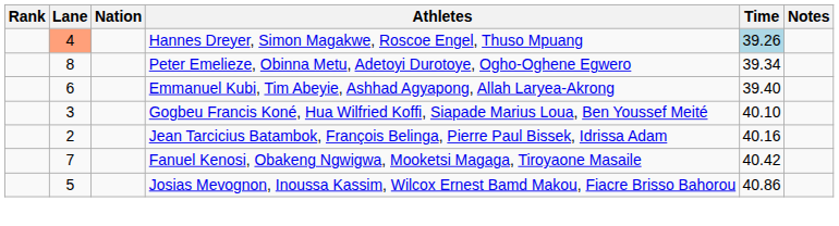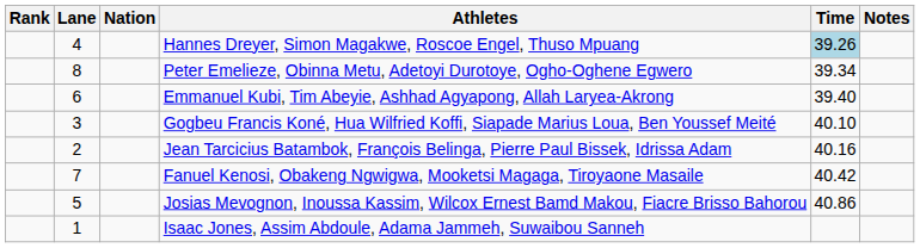 <table class="wikitable sortable" style="text-align:center">
 <tr>
 <th>Rank</th>
 <th>Lane</th>
 <th>Nation</th>
 <th>Athletes</th>
 <th>Time</th>
 <th>Notes</th>
 </tr>
 <tr>
 <td></td>
-<td style="background: lightsalmon;">4</td>
+<td>4</td>
 <td align="left"></td>
 <td align="left"><a href='#'>Hannes Dreyer</a>, <a href='#'>Simon Magakwe</a>, <a href='#'>Roscoe Engel</a>, <a href='#'>Thuso Mpuang</a></td>
 <td style="background: lightblue;">39.26</td>
 <td></td>
 </tr>
 <tr>
 <td></td>
 <td>8</td>
 <td align="left"></td>
 <td align="left"><a href='#'>Peter Emelieze</a>, <a href='#'>Obinna Metu</a>, <a href='#'>Adetoyi Durotoye</a>, <a href='#'>Ogho-Oghene Egwero</a></td>
 <td>39.34</td>
 <td></td>
 </tr>
 <tr>
 <td></td>
 <td>6</td>
 <td align="left"></td>
 <td align="left"><a href='#'>Emmanuel Kubi</a>, <a href='#'>Tim Abeyie</a>, <a href='#'>Ashhad Agyapong</a>, <a href='#'>Allah Laryea-Akrong</a></td>
 <td>39.40</td>
 <td></td>
 </tr>
 <tr>
 <td></td>
 <td>3</td>
 <td align="left"></td>
 <td align="left"><a href='#'>Gogbeu Francis Koné</a>, <a href='#'>Hua Wilfried Koffi</a>, <a href='#'>Siapade Marius Loua</a>, <a href='#'>Ben Youssef Meité</a></td>
 <td>40.10</td>
 <td></td>
 </tr>
 <tr>
 <td></td>
 <td>2</td>
 <td align="left"></td>
 <td align="left"><a href='#'>Jean Tarcicius Batambok</a>, <a href='#'>François Belinga</a>, <a href='#'>Pierre Paul Bissek</a>, <a href='#'>Idrissa Adam</a></td>
 <td>40.16</td>
 <td></td>
 </tr>
 <tr>
 <td></td>
 <td>7</td>
 <td align="left"></td>
 <td align="left"><a href='#'>Fanuel Kenosi</a>, <a href='#'>Obakeng Ngwigwa</a>, <a href='#'>Mooketsi Magaga</a>,  <a href='#'>Tiroyaone Masaile</a></td>
 <td>40.42</td>
 <td></td>
 </tr>
 <tr>
 <td></td>
 <td>5</td>
 <td align=left></td>
 <td align="left"><a href='#'>Josias Mevognon</a>, <a href='#'>Inoussa Kassim</a>, <a href='#'>Wilcox Ernest Bamd Makou</a>, <a href='#'>Fiacre Brisso Bahorou</a></td>
 <td>40.86</td>
 <td></td>
 </tr>
+<tr>
+<td></td>
+<td>1</td>
+<td align="left"></td>
+<td align="left"><a href='#'>Isaac Jones</a>, <a href='#'>Assim Abdoule</a>, <a href='#'>Adama Jammeh</a>, <a href='#'>Suwaibou Sanneh</a></td>
+<td></td>
+<td></td>
+</tr>
 </table>
